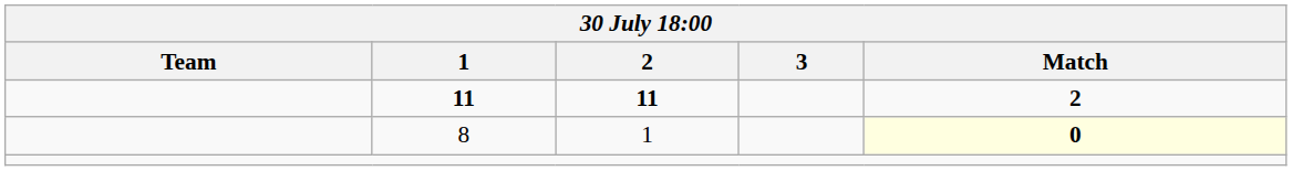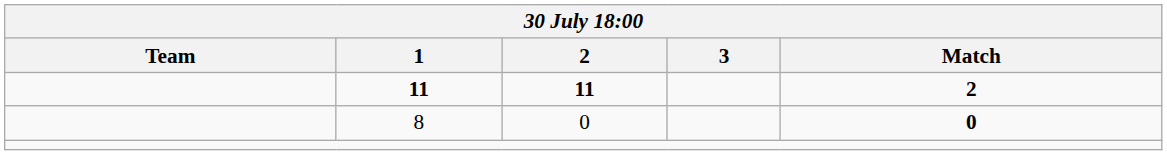 <table class=wikitable style="text-align:center; width: 55%">
 <tr>
 <th colspan=10><em>30 July 18:00</em></th>
 </tr>
 <tr>
 <th>Team</th>
 <th>1</th>
 <th>2</th>
 <th>3</th>
 <th>Match</th>
 </tr>
 <tr>
 <td align=left><strong><br></strong></td>
 <td><strong>11</strong></td>
 <td><strong>11</strong></td>
 <td></td>
 <td><strong>2</strong></td>
 </tr>
 <tr>
 <td align=left><br></td>
 <td>8</td>
-<td>1</td>
+<td>0</td>
 <td></td>
-<td style="background: lightyellow;"><strong>0</strong></td>
+<td><strong>0</strong></td>
 </tr>
 <tr>
 <td colspan=10></td>
 </tr>
 </table>
